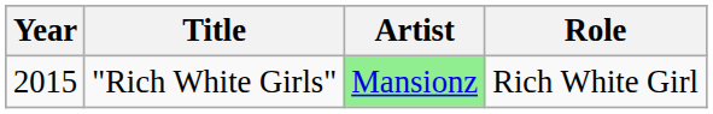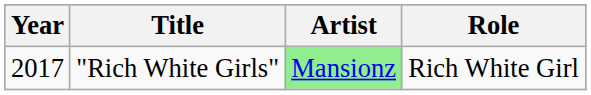 <table class="wikitable sortable">
 <tr>
 <th>Year</th>
 <th>Title</th>
 <th>Artist</th>
 <th>Role</th>
 </tr>
 <tr>
-<td>2015</td>
+<td>2017</td>
 <td>"Rich White Girls"</td>
 <td style="background: lightgreen;"><a href='#'>Mansionz</a></td>
 <td>Rich White Girl</td>
 </tr>
 </table>
